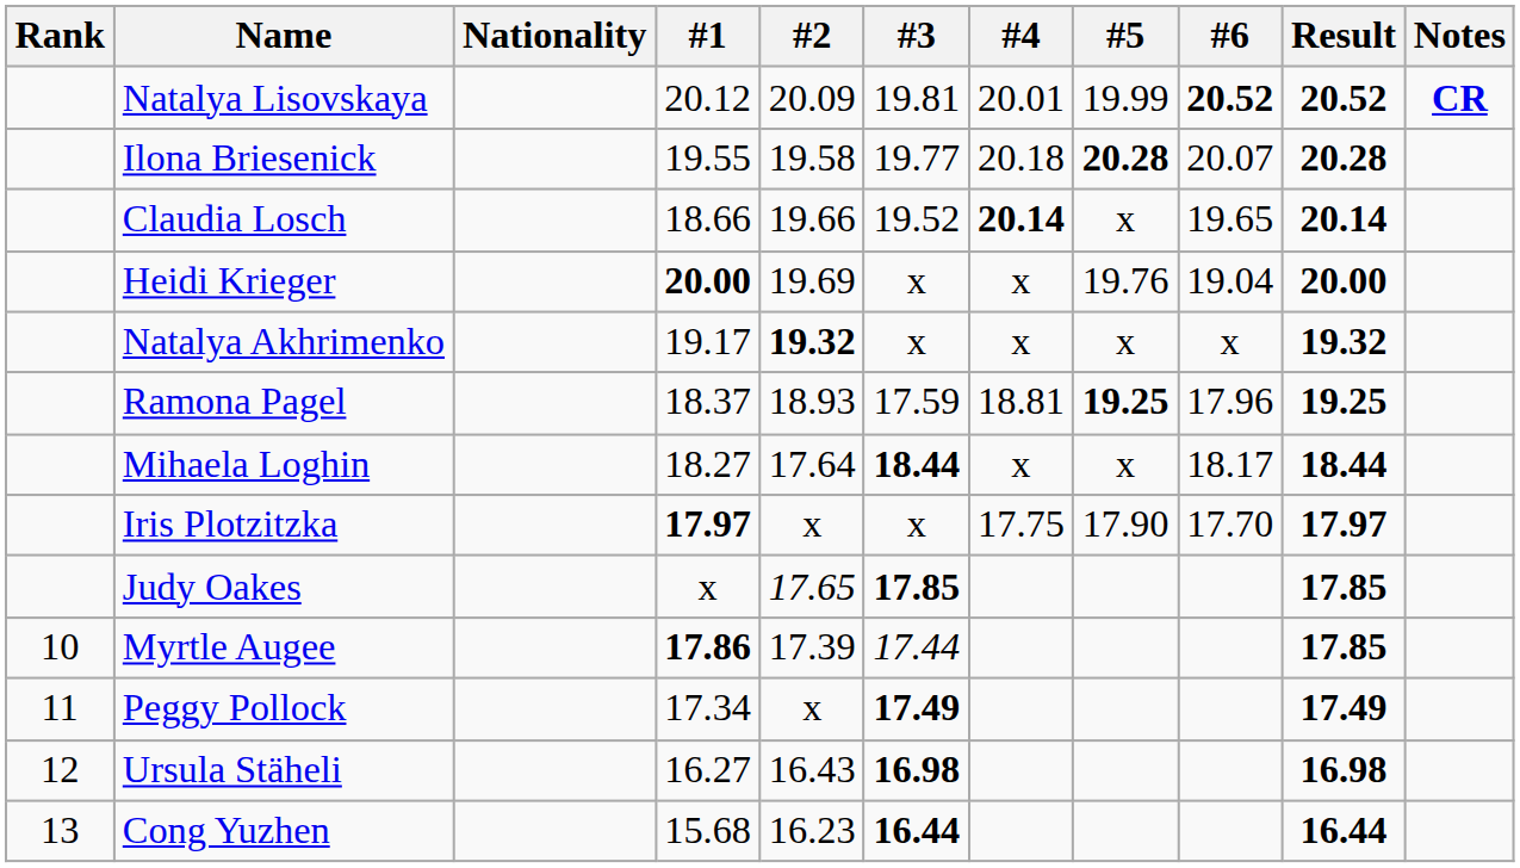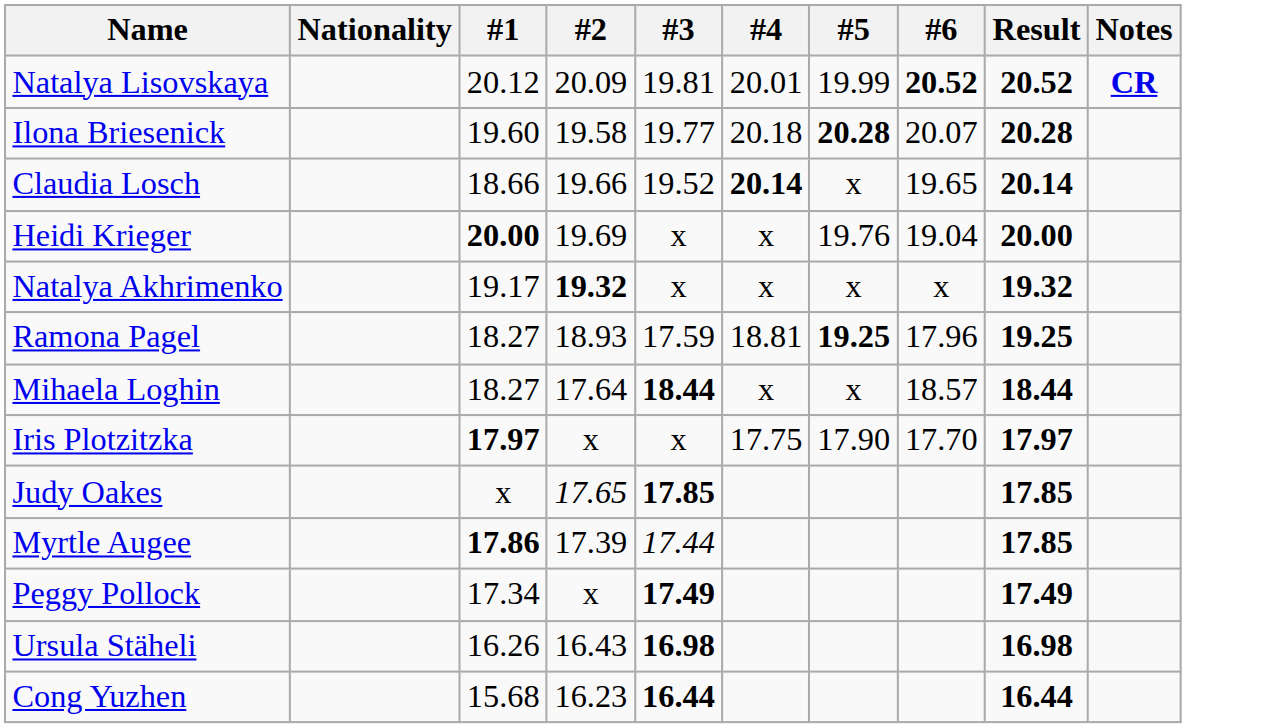 <table class="wikitable sortable" style="text-align:center">
 <tr>
-<th>Rank</th>
 <th>Name</th>
 <th>Nationality</th>
 <th>#1</th>
 <th>#2</th>
 <th>#3</th>
 <th>#4</th>
 <th>#5</th>
 <th>#6</th>
 <th>Result</th>
 <th>Notes</th>
 </tr>
 <tr>
-<td></td>
 <td align="left"><a href='#'>Natalya Lisovskaya</a></td>
 <td align=left></td>
 <td>20.12</td>
 <td>20.09</td>
 <td>19.81</td>
 <td>20.01</td>
 <td>19.99</td>
 <td><strong>20.52</strong></td>
 <td><strong>20.52</strong></td>
 <td><strong><a href='#'>CR</a></strong></td>
 </tr>
 <tr>
-<td></td>
 <td align="left"><a href='#'>Ilona Briesenick</a></td>
 <td align=left></td>
-<td>19.55</td>
+<td>19.60</td>
 <td>19.58</td>
 <td>19.77</td>
 <td>20.18</td>
 <td><strong>20.28</strong></td>
 <td>20.07</td>
 <td><strong>20.28</strong></td>
 <td></td>
 </tr>
 <tr>
-<td></td>
 <td align="left"><a href='#'>Claudia Losch</a></td>
 <td align=left></td>
 <td>18.66</td>
 <td>19.66</td>
 <td>19.52</td>
 <td><strong>20.14</strong></td>
 <td>x</td>
 <td>19.65</td>
 <td><strong>20.14</strong></td>
 <td></td>
 </tr>
 <tr>
-<td></td>
 <td align="left"><a href='#'>Heidi Krieger</a></td>
 <td align=left></td>
 <td><strong>20.00</strong></td>
 <td>19.69</td>
 <td>x</td>
 <td>x</td>
 <td>19.76</td>
 <td>19.04</td>
 <td><strong>20.00</strong></td>
 <td></td>
 </tr>
 <tr>
-<td></td>
 <td align="left"><a href='#'>Natalya Akhrimenko</a></td>
 <td align=left></td>
 <td>19.17</td>
 <td><strong>19.32</strong></td>
 <td>x</td>
 <td>x</td>
 <td>x</td>
 <td>x</td>
 <td><strong>19.32</strong></td>
 <td></td>
 </tr>
 <tr>
-<td></td>
 <td align="left"><a href='#'>Ramona Pagel</a></td>
 <td align=left></td>
-<td>18.37</td>
+<td>18.27</td>
 <td>18.93</td>
 <td>17.59</td>
 <td>18.81</td>
 <td><strong>19.25</strong></td>
 <td>17.96</td>
 <td><strong>19.25</strong></td>
 <td></td>
 </tr>
 <tr>
-<td></td>
 <td align="left"><a href='#'>Mihaela Loghin</a></td>
 <td align=left></td>
 <td>18.27</td>
 <td>17.64</td>
 <td><strong>18.44</strong></td>
 <td>x</td>
 <td>x</td>
-<td>18.17</td>
+<td>18.57</td>
 <td><strong>18.44</strong></td>
 <td></td>
 </tr>
 <tr>
-<td></td>
 <td align="left"><a href='#'>Iris Plotzitzka</a></td>
 <td align=left></td>
 <td><strong>17.97</strong></td>
 <td>x</td>
 <td>x</td>
 <td>17.75</td>
 <td>17.90</td>
 <td>17.70</td>
 <td><strong>17.97</strong></td>
 <td></td>
 </tr>
 <tr>
-<td></td>
 <td align="left"><a href='#'>Judy Oakes</a></td>
 <td align=left></td>
 <td>x</td>
 <td><em>17.65</em></td>
 <td><strong>17.85</strong></td>
 <td></td>
 <td></td>
 <td></td>
 <td><strong>17.85</strong></td>
 <td></td>
 </tr>
 <tr>
-<td>10</td>
 <td align="left"><a href='#'>Myrtle Augee</a></td>
 <td align=left></td>
 <td><strong>17.86</strong></td>
 <td>17.39</td>
 <td><em>17.44</em></td>
 <td></td>
 <td></td>
 <td></td>
 <td><strong>17.85</strong></td>
 <td></td>
 </tr>
 <tr>
-<td>11</td>
 <td align="left"><a href='#'>Peggy Pollock</a></td>
 <td align=left></td>
 <td>17.34</td>
 <td>x</td>
 <td><strong>17.49</strong></td>
 <td></td>
 <td></td>
 <td></td>
 <td><strong>17.49</strong></td>
 <td></td>
 </tr>
 <tr>
-<td>12</td>
 <td align="left"><a href='#'>Ursula Stäheli</a></td>
 <td align=left></td>
-<td>16.27</td>
+<td>16.26</td>
 <td>16.43</td>
 <td><strong>16.98</strong></td>
 <td></td>
 <td></td>
 <td></td>
 <td><strong>16.98</strong></td>
 <td></td>
 </tr>
 <tr>
-<td>13</td>
 <td align="left"><a href='#'>Cong Yuzhen</a></td>
 <td align=left></td>
 <td>15.68</td>
 <td>16.23</td>
 <td><strong>16.44</strong></td>
 <td></td>
 <td></td>
 <td></td>
 <td><strong>16.44</strong></td>
 <td></td>
 </tr>
 </table>
